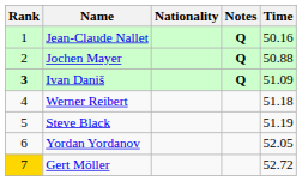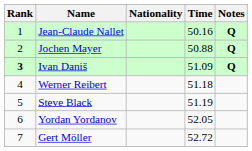 <table class="wikitable sortable" style="text-align:center">
 <tr>
 <th>Rank</th>
 <th>Name</th>
 <th>Nationality</th>
+<th>Time</th>
 <th>Notes</th>
-<th>Time</th>
 </tr>
 <tr bgcolor=ccffcc>
 <td>1</td>
 <td align=left><a href='#'>Jean-Claude Nallet</a></td>
 <td align=left></td>
+<td>50.16</td>
 <td><strong>Q</strong></td>
-<td>50.16</td>
 </tr>
 <tr bgcolor=ccffcc>
 <td>2</td>
 <td align=left><a href='#'>Jochen Mayer</a></td>
 <td align=left></td>
+<td>50.88</td>
 <td><strong>Q</strong></td>
-<td>50.88</td>
 </tr>
 <tr bgcolor=ccffcc>
 <td><strong>3</strong></td>
 <td align=left><a href='#'>Ivan Daniš</a></td>
 <td align=left></td>
+<td>51.09</td>
 <td><strong>Q</strong></td>
-<td>51.09</td>
 </tr>
 <tr>
 <td>4</td>
 <td align=left><a href='#'>Werner Reibert</a></td>
 <td align=left></td>
+<td>51.18</td>
 <td></td>
-<td>51.18</td>
 </tr>
 <tr>
 <td>5</td>
 <td align=left><a href='#'>Steve Black</a></td>
 <td align=left></td>
+<td>51.19</td>
 <td></td>
-<td>51.19</td>
 </tr>
 <tr>
 <td>6</td>
 <td align=left><a href='#'>Yordan Yordanov</a></td>
 <td align=left></td>
+<td>52.05</td>
 <td></td>
-<td>52.05</td>
 </tr>
 <tr>
-<td style="background: gold;">7</td>
+<td>7</td>
 <td align=left><a href='#'>Gert Möller</a></td>
 <td align=left></td>
+<td>52.72</td>
 <td></td>
-<td>52.72</td>
 </tr>
 </table>
